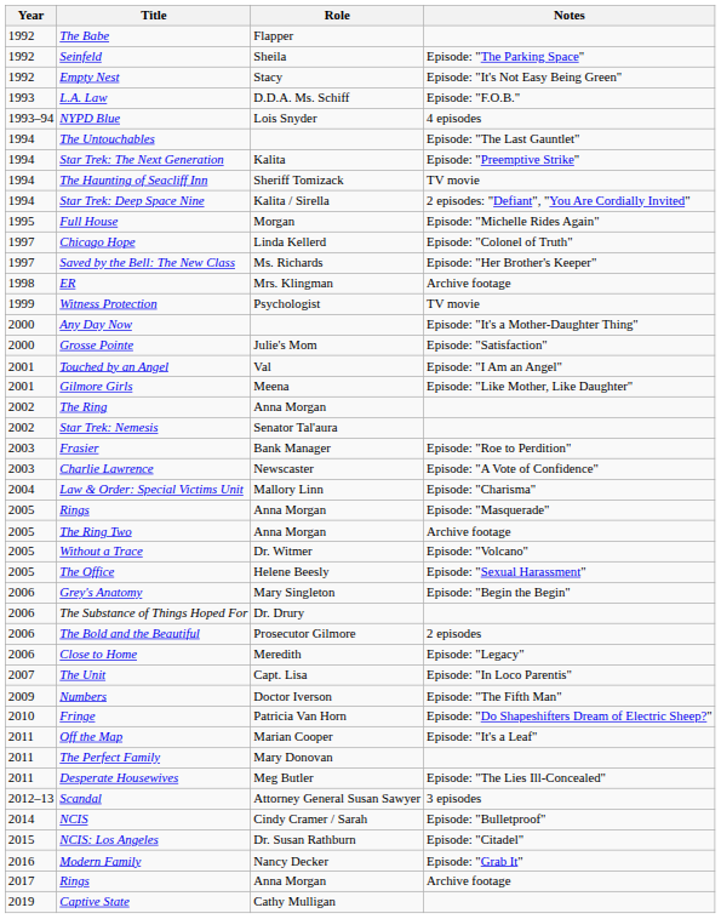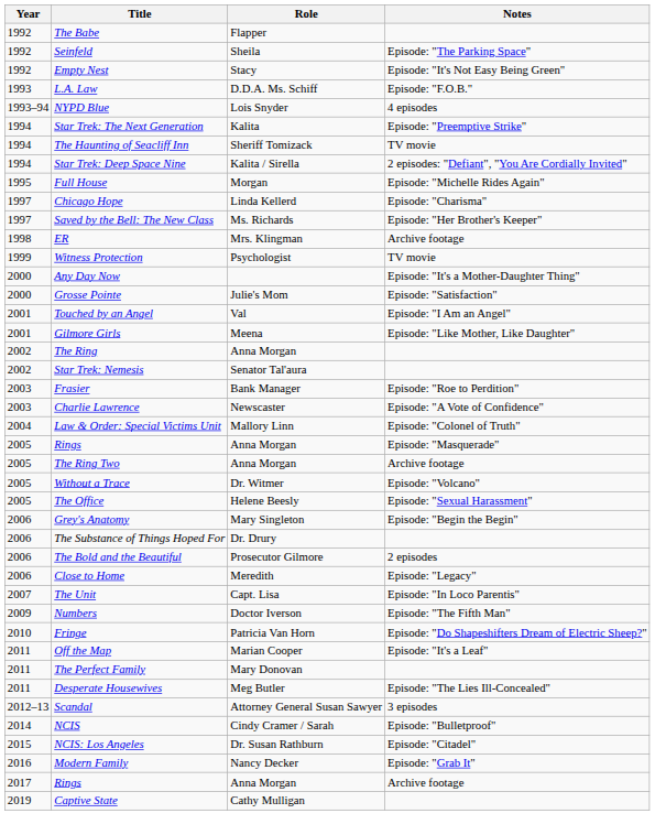 <table class="wikitable">
 <tr>
 <th>Year</th>
 <th>Title</th>
 <th>Role</th>
 <th>Notes</th>
 </tr>
 <tr>
 <td>1992</td>
 <td><em><a href='#'>The Babe</a></em></td>
 <td>Flapper</td>
 <td></td>
 </tr>
 <tr>
 <td>1992</td>
 <td><em><a href='#'>Seinfeld</a></em></td>
 <td>Sheila</td>
 <td>Episode: "<a href='#'>The Parking Space</a>"</td>
 </tr>
 <tr>
 <td>1992</td>
 <td><em><a href='#'>Empty Nest</a></em></td>
 <td>Stacy</td>
 <td>Episode: "It's Not Easy Being Green"</td>
 </tr>
 <tr>
 <td>1993</td>
 <td><em><a href='#'>L.A. Law</a></em></td>
 <td>D.D.A. Ms. Schiff</td>
 <td>Episode: "F.O.B."</td>
 </tr>
 <tr>
 <td>1993–94</td>
 <td><em><a href='#'>NYPD Blue</a></em></td>
 <td>Lois Snyder</td>
 <td>4 episodes</td>
 </tr>
 <tr>
 <td>1994</td>
-<td><em><a href='#'>The Untouchables</a></em></td>
-<td></td>
-<td>Episode: "The Last Gauntlet"</td>
-</tr>
-<tr>
-<td>1994</td>
 <td><em><a href='#'>Star Trek: The Next Generation</a></em></td>
 <td>Kalita</td>
 <td>Episode: "<a href='#'>Preemptive Strike</a>"</td>
 </tr>
 <tr>
 <td>1994</td>
 <td><em><a href='#'>The Haunting of Seacliff Inn</a></em></td>
 <td>Sheriff Tomizack</td>
 <td>TV movie</td>
 </tr>
 <tr>
 <td>1994</td>
 <td><em><a href='#'>Star Trek: Deep Space Nine</a></em></td>
 <td>Kalita / Sirella</td>
 <td>2 episodes: "<a href='#'>Defiant</a>", "<a href='#'>You Are Cordially Invited</a>"</td>
 </tr>
 <tr>
 <td>1995</td>
 <td><em><a href='#'>Full House</a></em></td>
 <td>Morgan</td>
 <td>Episode: "Michelle Rides Again"</td>
 </tr>
 <tr>
 <td>1997</td>
 <td><em><a href='#'>Chicago Hope</a></em></td>
 <td>Linda Kellerd</td>
-<td>Episode: "Colonel of Truth"</td>
+<td>Episode: "Charisma"</td>
 </tr>
 <tr>
 <td>1997</td>
 <td><em><a href='#'>Saved by the Bell: The New Class</a></em></td>
 <td>Ms. Richards</td>
 <td>Episode: "Her Brother's Keeper"</td>
 </tr>
 <tr>
 <td>1998</td>
 <td><em><a href='#'>ER</a></em></td>
 <td>Mrs. Klingman</td>
 <td>Archive footage</td>
 </tr>
 <tr>
 <td>1999</td>
 <td><em><a href='#'>Witness Protection</a></em></td>
 <td>Psychologist</td>
 <td>TV movie</td>
 </tr>
 <tr>
 <td>2000</td>
 <td><em><a href='#'>Any Day Now</a></em></td>
 <td></td>
 <td>Episode: "It's a Mother-Daughter Thing"</td>
 </tr>
 <tr>
 <td>2000</td>
 <td><em><a href='#'>Grosse Pointe</a></em></td>
 <td>Julie's Mom</td>
 <td>Episode: "Satisfaction"</td>
 </tr>
 <tr>
 <td>2001</td>
 <td><em><a href='#'>Touched by an Angel</a></em></td>
 <td>Val</td>
 <td>Episode: "I Am an Angel"</td>
 </tr>
 <tr>
 <td>2001</td>
 <td><em><a href='#'>Gilmore Girls</a></em></td>
 <td>Meena</td>
 <td>Episode: "Like Mother, Like Daughter"</td>
 </tr>
 <tr>
 <td>2002</td>
 <td><em><a href='#'>The Ring</a></em></td>
 <td>Anna Morgan</td>
 <td></td>
 </tr>
 <tr>
 <td>2002</td>
 <td><em><a href='#'>Star Trek: Nemesis</a></em></td>
 <td>Senator Tal'aura</td>
 <td></td>
 </tr>
 <tr>
 <td>2003</td>
 <td><em><a href='#'>Frasier</a></em></td>
 <td>Bank Manager</td>
 <td>Episode: "Roe to Perdition"</td>
 </tr>
 <tr>
 <td>2003</td>
 <td><em><a href='#'>Charlie Lawrence</a></em></td>
 <td>Newscaster</td>
 <td>Episode: "A Vote of Confidence"</td>
 </tr>
 <tr>
 <td>2004</td>
 <td><em><a href='#'>Law & Order: Special Victims Unit</a></em></td>
 <td>Mallory Linn</td>
-<td>Episode: "Charisma"</td>
+<td>Episode: "Colonel of Truth"</td>
 </tr>
 <tr>
 <td>2005</td>
 <td><em><a href='#'>Rings</a></em></td>
 <td>Anna Morgan</td>
 <td>Episode: "Masquerade"</td>
 </tr>
 <tr>
 <td>2005</td>
 <td><em><a href='#'>The Ring Two</a></em></td>
 <td>Anna Morgan</td>
 <td>Archive footage</td>
 </tr>
 <tr>
 <td>2005</td>
 <td><em><a href='#'>Without a Trace</a></em></td>
 <td>Dr. Witmer</td>
 <td>Episode: "Volcano"</td>
 </tr>
 <tr>
 <td>2005</td>
 <td><em><a href='#'>The Office</a></em></td>
 <td>Helene Beesly</td>
 <td>Episode: "<a href='#'>Sexual Harassment</a>"</td>
 </tr>
 <tr>
 <td>2006</td>
 <td><em><a href='#'>Grey's Anatomy</a></em></td>
 <td>Mary Singleton</td>
 <td>Episode: "Begin the Begin"</td>
 </tr>
 <tr>
 <td>2006</td>
 <td><em>The Substance of Things Hoped For</em></td>
 <td>Dr. Drury</td>
 <td></td>
 </tr>
 <tr>
 <td>2006</td>
 <td><em><a href='#'>The Bold and the Beautiful</a></em></td>
 <td>Prosecutor Gilmore</td>
 <td>2 episodes</td>
 </tr>
 <tr>
 <td>2006</td>
 <td><em><a href='#'>Close to Home</a></em></td>
 <td>Meredith</td>
 <td>Episode: "Legacy"</td>
 </tr>
 <tr>
 <td>2007</td>
 <td><em><a href='#'>The Unit</a></em></td>
 <td>Capt. Lisa</td>
 <td>Episode: "In Loco Parentis"</td>
 </tr>
 <tr>
 <td>2009</td>
 <td><em><a href='#'>Numbers</a></em></td>
 <td>Doctor Iverson</td>
 <td>Episode: "The Fifth Man"</td>
 </tr>
 <tr>
 <td>2010</td>
 <td><em><a href='#'>Fringe</a></em></td>
 <td>Patricia Van Horn</td>
 <td>Episode: "<a href='#'>Do Shapeshifters Dream of Electric Sheep?</a>"</td>
 </tr>
 <tr>
 <td>2011</td>
 <td><em><a href='#'>Off the Map</a></em></td>
 <td>Marian Cooper</td>
 <td>Episode: "It's a Leaf"</td>
 </tr>
 <tr>
 <td>2011</td>
 <td><em><a href='#'>The Perfect Family</a></em></td>
 <td>Mary Donovan</td>
 <td></td>
 </tr>
 <tr>
 <td>2011</td>
 <td><em><a href='#'>Desperate Housewives</a></em></td>
 <td>Meg Butler</td>
 <td>Episode: "The Lies Ill-Concealed"</td>
 </tr>
 <tr>
 <td>2012–13</td>
 <td><em><a href='#'>Scandal</a></em></td>
 <td>Attorney General Susan Sawyer</td>
 <td>3 episodes</td>
 </tr>
 <tr>
 <td>2014</td>
 <td><em><a href='#'>NCIS</a></em></td>
 <td>Cindy Cramer / Sarah</td>
 <td>Episode: "Bulletproof"</td>
 </tr>
 <tr>
 <td>2015</td>
 <td><em><a href='#'>NCIS: Los Angeles</a></em></td>
 <td>Dr. Susan Rathburn</td>
 <td>Episode: "Citadel"</td>
 </tr>
 <tr>
 <td>2016</td>
 <td><em><a href='#'>Modern Family</a></em></td>
 <td>Nancy Decker</td>
 <td>Episode: "<a href='#'>Grab It</a>"</td>
 </tr>
 <tr>
 <td>2017</td>
 <td><em><a href='#'>Rings</a></em></td>
 <td>Anna Morgan</td>
 <td>Archive footage</td>
 </tr>
 <tr>
 <td>2019</td>
 <td><em><a href='#'>Captive State</a></em></td>
 <td>Cathy Mulligan</td>
 <td></td>
 </tr>
 </table>
